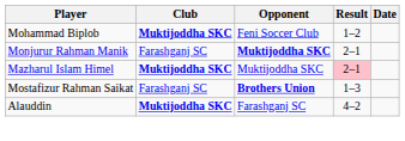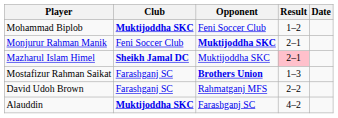 <table class="wikitable">
 <tr>
 <th>Player</th>
 <th>Club</th>
 <th>Opponent</th>
 <th style="text-align:center">Result</th>
 <th>Date</th>
 </tr>
 <tr>
 <td> Mohammad Biplob</td>
 <td><strong><a href='#'>Muktijoddha SKC</a></strong></td>
 <td><a href='#'>Feni Soccer Club</a></td>
 <td align="center">1–2</td>
 <td></td>
 </tr>
 <tr>
 <td> <a href='#'>Monjurur Rahman Manik</a></td>
-<td><a href='#'>Farashganj SC</a></td>
+<td><a href='#'>Feni Soccer Club</a></td>
 <td><strong><a href='#'>Muktijoddha SKC</a></strong></td>
 <td align="center">2–1</td>
 <td></td>
 </tr>
 <tr>
 <td> <a href='#'>Mazharul Islam Himel</a></td>
-<td><strong><a href='#'>Muktijoddha SKC</a></strong></td>
+<td><strong><a href='#'>Sheikh Jamal DC</a></strong></td>
 <td><a href='#'>Muktijoddha SKC</a></td>
 <td align="center" style="background: pink;">2–1</td>
 <td></td>
 </tr>
 <tr>
 <td> Mostafizur Rahman Saikat</td>
 <td><a href='#'>Farashganj SC</a></td>
 <td><strong><a href='#'>Brothers Union</a></strong></td>
 <td align="center">1–3</td>
 <td></td>
 </tr>
 <tr>
+<td> David Udoh Brown</td>
+<td><a href='#'>Farashganj SC</a></td>
+<td><a href='#'>Rahmatganj MFS</a></td>
+<td align="center">2–2</td>
+<td></td>
+</tr>
+<tr>
 <td> Alauddin</td>
 <td><strong><a href='#'>Muktijoddha SKC</a></strong></td>
 <td><a href='#'>Farashganj SC</a></td>
 <td align="center">4–2</td>
 <td></td>
 </tr>
 </table>
